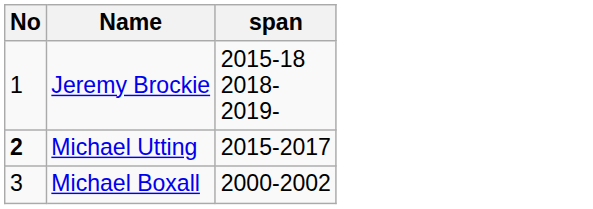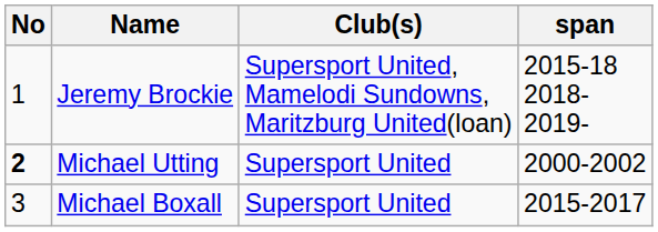 <table class ="wikitable"style="text-align:left">
 <tr>
 <th>No</th>
 <th>Name</th>
+<th>Club(s)</th>
 <th>span</th>
 </tr>
 <tr>
 <td>1</td>
 <td><a href='#'>Jeremy Brockie</a></td>
+<td><a href='#'>Supersport United</a>,<br><a href='#'>Mamelodi Sundowns</a>,<br><a href='#'>Maritzburg United</a>(loan)</td>
 <td>2015-18<br>2018-<br>2019-</td>
 </tr>
 <tr>
 <td><strong>2</strong></td>
 <td><a href='#'>Michael Utting</a></td>
-<td>2015-2017</td>
+<td><a href='#'>Supersport United</a></td>
+<td>2000-2002</td>
 </tr>
 <tr>
 <td>3</td>
 <td><a href='#'>Michael Boxall</a></td>
-<td>2000-2002</td>
+<td><a href='#'>Supersport United</a></td>
+<td>2015-2017</td>
 </tr>
 </table>
